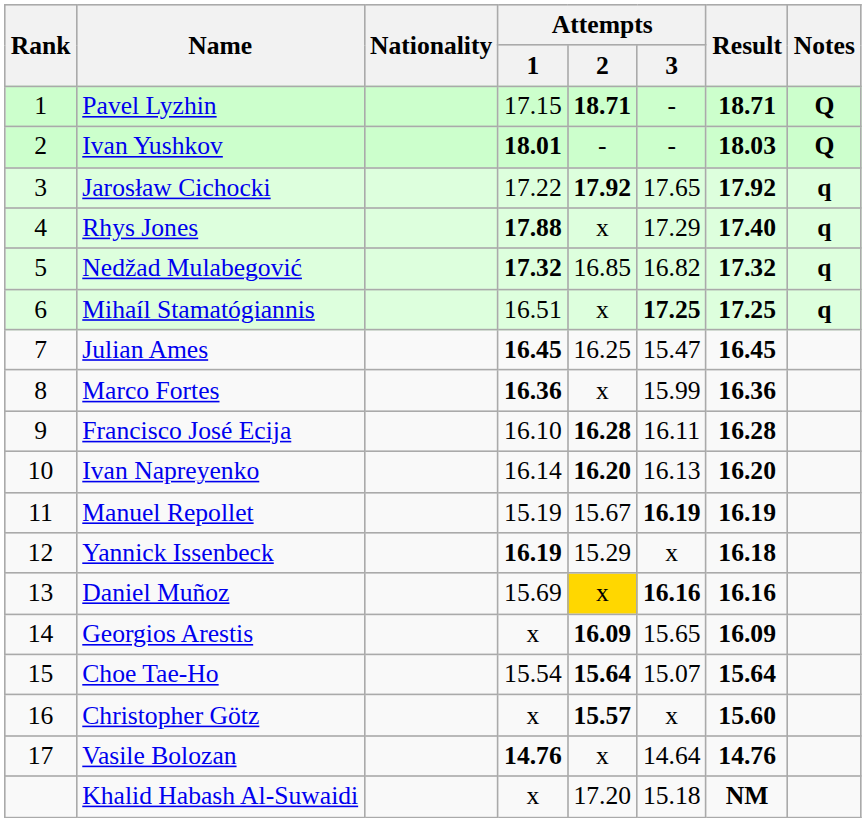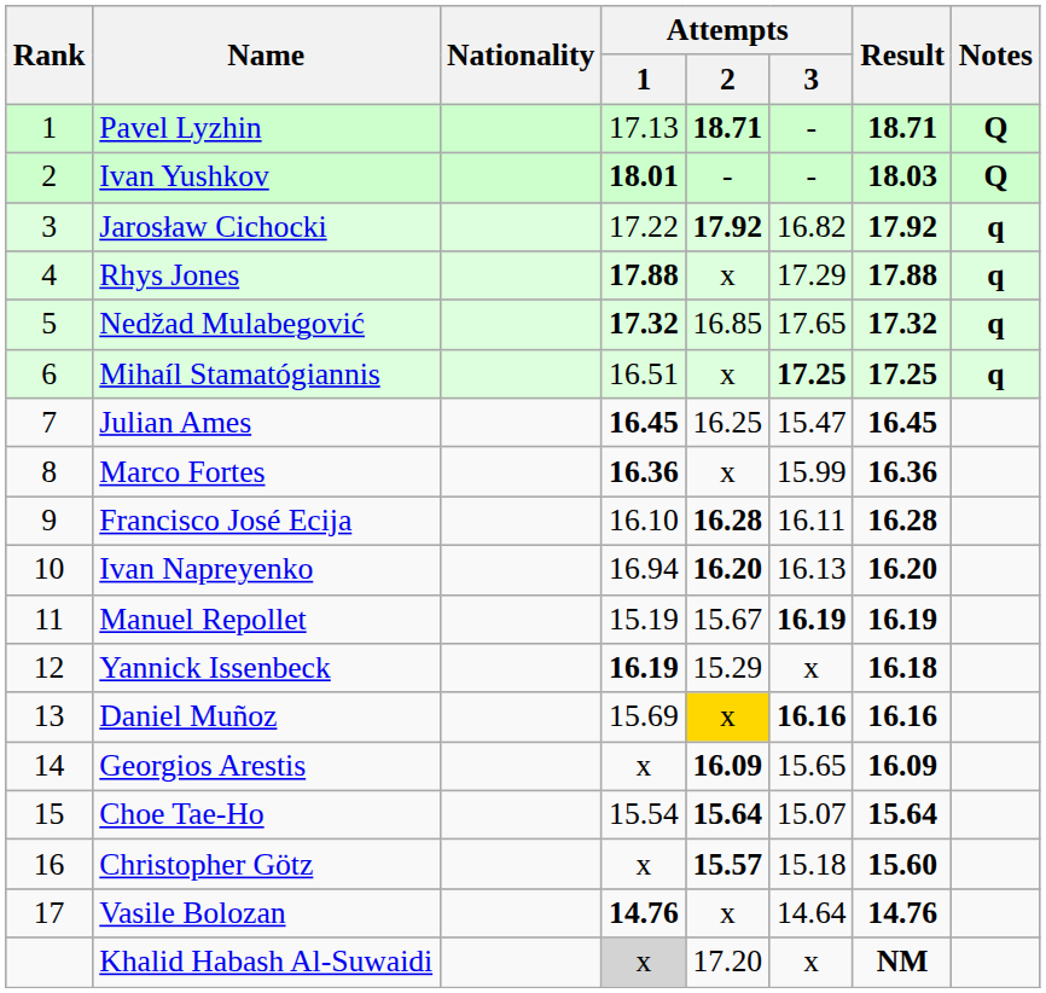 <table class="wikitable sortable" style="text-align:center">
 <tr>
 <th rowspan=2>Rank</th>
 <th rowspan=2>Name</th>
 <th rowspan=2>Nationality</th>
 <th colspan=3>Attempts</th>
 <th rowspan=2>Result</th>
 <th rowspan=2>Notes</th>
 </tr>
 <tr>
 <th>1</th>
 <th>2</th>
 <th>3</th>
 </tr>
 <tr bgcolor=ccffcc>
 <td>1</td>
 <td align=left><a href='#'>Pavel Lyzhin</a></td>
 <td align=left></td>
-<td>17.15</td>
+<td>17.13</td>
 <td><strong>18.71</strong></td>
 <td>-</td>
 <td><strong>18.71</strong></td>
 <td><strong>Q</strong></td>
 </tr>
 <tr bgcolor=ccffcc>
 <td>2</td>
 <td align=left><a href='#'>Ivan Yushkov</a></td>
 <td align=left></td>
 <td><strong>18.01</strong></td>
 <td>-</td>
 <td>-</td>
 <td><strong>18.03</strong></td>
 <td><strong>Q</strong></td>
 </tr>
 <tr bgcolor=ddffdd>
 <td>3</td>
 <td align=left><a href='#'>Jarosław Cichocki</a></td>
 <td align=left></td>
 <td>17.22</td>
 <td><strong>17.92</strong></td>
-<td>17.65</td>
+<td>16.82</td>
 <td><strong>17.92</strong></td>
 <td><strong>q</strong></td>
 </tr>
 <tr bgcolor=ddffdd>
 <td>4</td>
 <td align=left><a href='#'>Rhys Jones</a></td>
 <td align=left></td>
 <td><strong>17.88</strong></td>
 <td>x</td>
 <td>17.29</td>
-<td><strong>17.40</strong></td>
+<td><strong>17.88</strong></td>
 <td><strong>q</strong></td>
 </tr>
 <tr bgcolor=ddffdd>
 <td>5</td>
 <td align=left><a href='#'>Nedžad Mulabegović</a></td>
 <td align=left></td>
 <td><strong>17.32</strong></td>
 <td>16.85</td>
-<td>16.82</td>
+<td>17.65</td>
 <td><strong>17.32</strong></td>
 <td><strong>q</strong></td>
 </tr>
 <tr bgcolor=ddffdd>
 <td>6</td>
 <td align=left><a href='#'>Mihaíl Stamatógiannis</a></td>
 <td align=left></td>
 <td>16.51</td>
 <td>x</td>
 <td><strong>17.25</strong></td>
 <td><strong>17.25</strong></td>
 <td><strong>q</strong></td>
 </tr>
 <tr>
 <td>7</td>
 <td align=left><a href='#'>Julian Ames</a></td>
 <td align=left></td>
 <td><strong>16.45</strong></td>
 <td>16.25</td>
 <td>15.47</td>
 <td><strong>16.45</strong></td>
 <td></td>
 </tr>
 <tr>
 <td>8</td>
 <td align=left><a href='#'>Marco Fortes</a></td>
 <td align=left></td>
 <td><strong>16.36</strong></td>
 <td>x</td>
 <td>15.99</td>
 <td><strong>16.36</strong></td>
 <td></td>
 </tr>
 <tr>
 <td>9</td>
 <td align=left><a href='#'>Francisco José Ecija</a></td>
 <td align=left></td>
 <td>16.10</td>
 <td><strong>16.28</strong></td>
 <td>16.11</td>
 <td><strong>16.28</strong></td>
 <td></td>
 </tr>
 <tr>
 <td>10</td>
 <td align=left><a href='#'>Ivan Napreyenko</a></td>
 <td align=left></td>
-<td>16.14</td>
+<td>16.94</td>
 <td><strong>16.20</strong></td>
 <td>16.13</td>
 <td><strong>16.20</strong></td>
 <td></td>
 </tr>
 <tr>
 <td>11</td>
 <td align=left><a href='#'>Manuel Repollet</a></td>
 <td align=left></td>
 <td>15.19</td>
 <td>15.67</td>
 <td><strong>16.19</strong></td>
 <td><strong>16.19</strong></td>
 <td></td>
 </tr>
 <tr>
 <td>12</td>
 <td align=left><a href='#'>Yannick Issenbeck</a></td>
 <td align=left></td>
 <td><strong>16.19</strong></td>
 <td>15.29</td>
 <td>x</td>
 <td><strong>16.18</strong></td>
 <td></td>
 </tr>
 <tr>
 <td>13</td>
 <td align=left><a href='#'>Daniel Muñoz</a></td>
 <td align=left></td>
 <td>15.69</td>
 <td style="background: gold;">x</td>
 <td><strong>16.16</strong></td>
 <td><strong>16.16</strong></td>
 <td></td>
 </tr>
 <tr>
 <td>14</td>
 <td align=left><a href='#'>Georgios Arestis</a></td>
 <td align=left></td>
 <td>x</td>
 <td><strong>16.09</strong></td>
 <td>15.65</td>
 <td><strong>16.09</strong></td>
 <td></td>
 </tr>
 <tr>
 <td>15</td>
 <td align=left><a href='#'>Choe Tae-Ho</a></td>
 <td align=left></td>
 <td>15.54</td>
 <td><strong>15.64</strong></td>
 <td>15.07</td>
 <td><strong>15.64</strong></td>
 <td></td>
 </tr>
 <tr>
 <td>16</td>
 <td align=left><a href='#'>Christopher Götz</a></td>
 <td align=left></td>
 <td>x</td>
 <td><strong>15.57</strong></td>
-<td>x</td>
+<td>15.18</td>
 <td><strong>15.60</strong></td>
 <td></td>
 </tr>
 <tr>
 <td>17</td>
 <td align=left><a href='#'>Vasile Bolozan</a></td>
 <td align=left></td>
 <td><strong>14.76</strong></td>
 <td>x</td>
 <td>14.64</td>
 <td><strong>14.76</strong></td>
 <td></td>
 </tr>
 <tr>
 <td></td>
 <td align=left><a href='#'>Khalid Habash Al-Suwaidi</a></td>
 <td align=left></td>
+<td style="background: lightgrey;">x</td>
+<td>17.20</td>
 <td>x</td>
-<td>17.20</td>
-<td>15.18</td>
 <td><strong>NM</strong></td>
 <td></td>
 </tr>
 </table>
